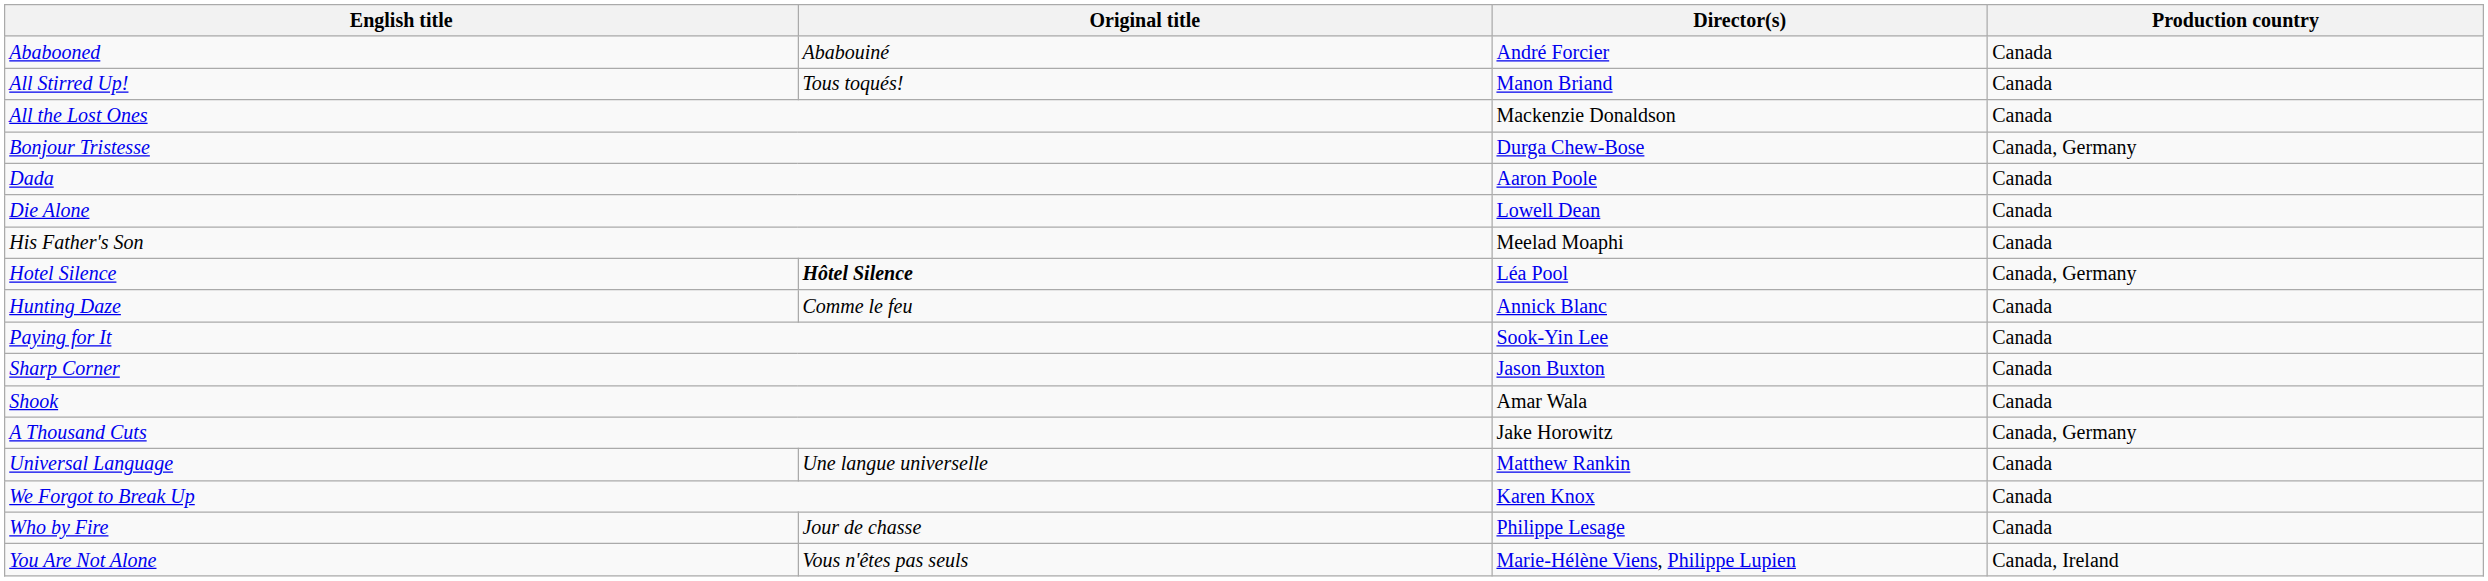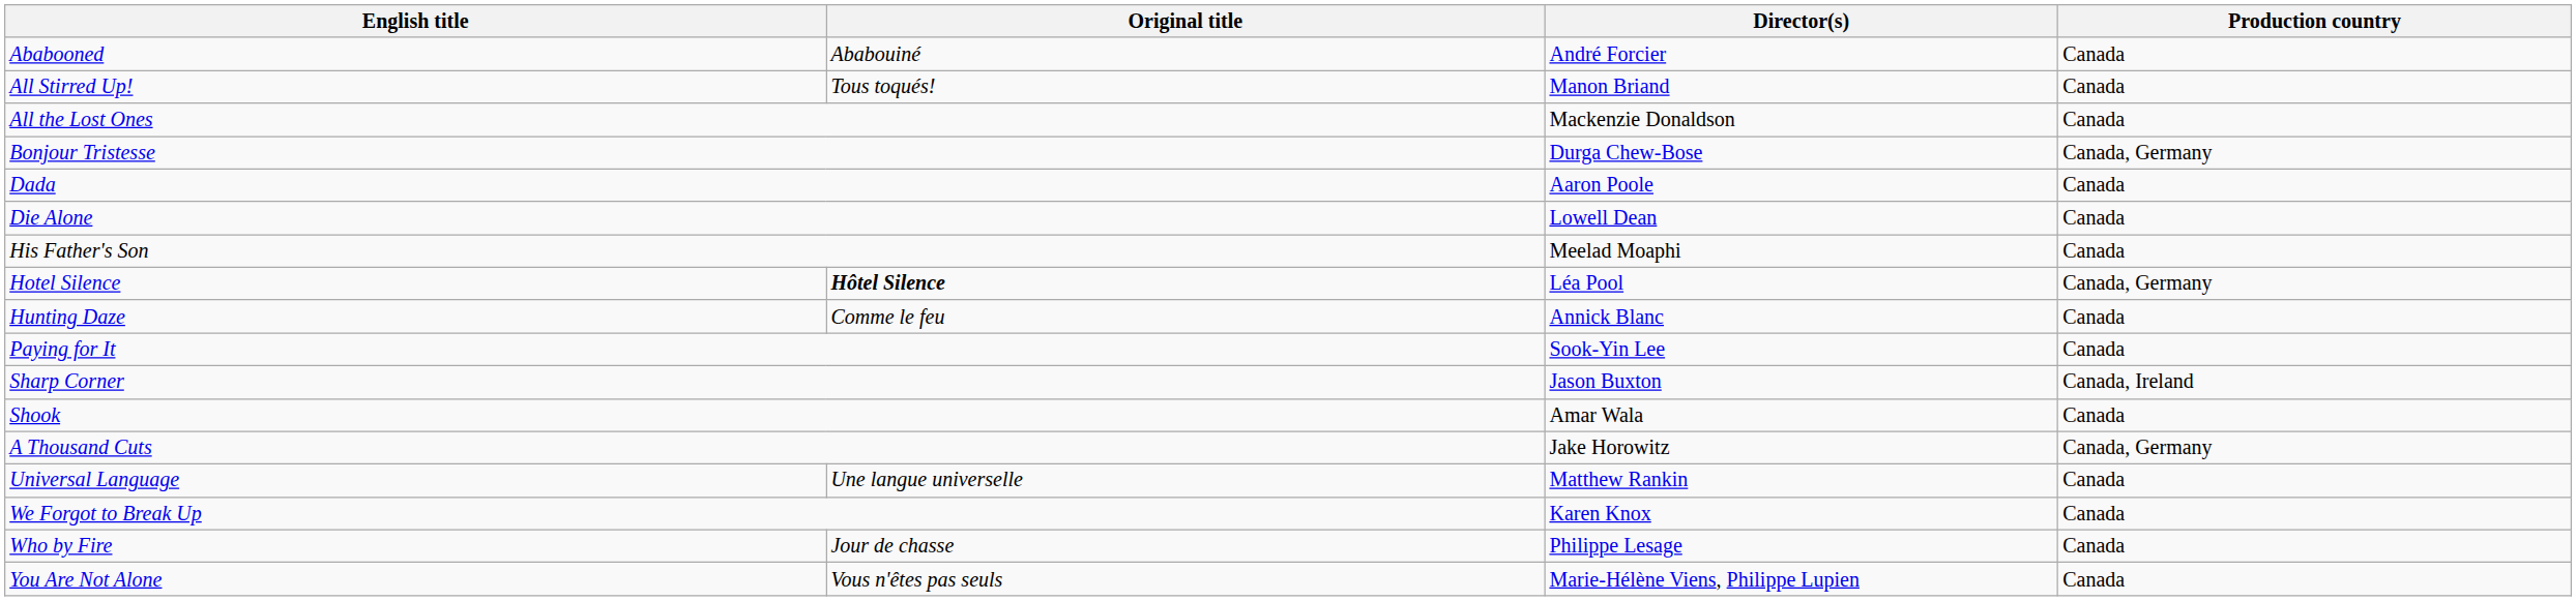 <table class="wikitable" width=100%>
 <tr>
 <th scope="col" width="32%">English title</th>
 <th scope="col" width="28%">Original title</th>
 <th scope="col" width="20%">Director(s)</th>
 <th scope="col" width="20%">Production country</th>
 </tr>
 <tr>
 <td><em><a href='#'>Ababooned</a></em></td>
 <td><em>Ababouiné</em></td>
 <td><a href='#'>André Forcier</a></td>
 <td>Canada</td>
 </tr>
 <tr>
 <td><em><a href='#'>All Stirred Up!</a></em></td>
 <td><em>Tous toqués!</em></td>
 <td><a href='#'>Manon Briand</a></td>
 <td>Canada</td>
 </tr>
 <tr>
 <td colspan=2><em><a href='#'>All the Lost Ones</a></em></td>
 <td>Mackenzie Donaldson</td>
 <td>Canada</td>
 </tr>
 <tr>
 <td colspan=2><em><a href='#'>Bonjour Tristesse</a></em></td>
 <td><a href='#'>Durga Chew-Bose</a></td>
 <td>Canada, Germany</td>
 </tr>
 <tr>
 <td colspan=2><em><a href='#'>Dada</a></em></td>
 <td><a href='#'>Aaron Poole</a></td>
 <td>Canada</td>
 </tr>
 <tr>
 <td colspan=2><em><a href='#'>Die Alone</a></em></td>
 <td><a href='#'>Lowell Dean</a></td>
 <td>Canada</td>
 </tr>
 <tr>
 <td colspan=2><em>His Father's Son</em></td>
 <td>Meelad Moaphi</td>
 <td>Canada</td>
 </tr>
 <tr>
 <td><em><a href='#'>Hotel Silence</a></em></td>
 <td><strong><em>Hôtel Silence</em></strong></td>
 <td><a href='#'>Léa Pool</a></td>
 <td>Canada, Germany</td>
 </tr>
 <tr>
 <td><em><a href='#'>Hunting Daze</a></em></td>
 <td><em>Comme le feu</em></td>
 <td><a href='#'>Annick Blanc</a></td>
 <td>Canada</td>
 </tr>
 <tr>
 <td colspan=2><em><a href='#'>Paying for It</a></em></td>
 <td><a href='#'>Sook-Yin Lee</a></td>
 <td>Canada</td>
 </tr>
 <tr>
 <td colspan=2><em><a href='#'>Sharp Corner</a></em></td>
 <td><a href='#'>Jason Buxton</a></td>
-<td>Canada</td>
+<td>Canada, Ireland</td>
 </tr>
 <tr>
 <td colspan=2><em><a href='#'>Shook</a></em></td>
 <td>Amar Wala</td>
 <td>Canada</td>
 </tr>
 <tr>
 <td colspan=2><em><a href='#'>A Thousand Cuts</a></em></td>
 <td>Jake Horowitz</td>
 <td>Canada, Germany</td>
 </tr>
 <tr>
 <td><em><a href='#'>Universal Language</a></em></td>
 <td><em>Une langue universelle</em></td>
 <td><a href='#'>Matthew Rankin</a></td>
 <td>Canada</td>
 </tr>
 <tr>
 <td colspan=2><em><a href='#'>We Forgot to Break Up</a></em></td>
 <td><a href='#'>Karen Knox</a></td>
 <td>Canada</td>
 </tr>
 <tr>
 <td><em><a href='#'>Who by Fire</a></em></td>
 <td><em>Jour de chasse</em></td>
 <td><a href='#'>Philippe Lesage</a></td>
 <td>Canada</td>
 </tr>
 <tr>
 <td><em><a href='#'>You Are Not Alone</a></em></td>
 <td><em>Vous n'êtes pas seuls</em></td>
 <td><a href='#'>Marie-Hélène Viens</a>, <a href='#'>Philippe Lupien</a></td>
-<td>Canada, Ireland</td>
+<td>Canada</td>
 </tr>
 </table>
